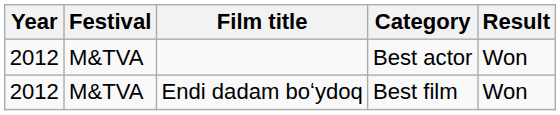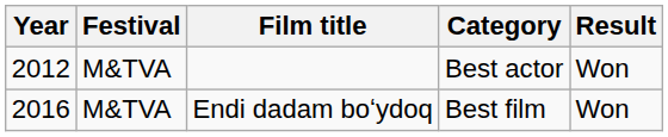 <table class="wikitable sortable">
 <tr>
 <th>Year</th>
 <th>Festival</th>
 <th>Film title</th>
 <th>Category</th>
 <th>Result</th>
 </tr>
 <tr>
 <td>2012</td>
 <td>M&TVA</td>
 <td></td>
 <td>Best actor</td>
 <td>Won</td>
 </tr>
 <tr>
-<td>2012</td>
+<td>2016</td>
 <td>M&TVA</td>
 <td>Endi dadam boʻydoq</td>
 <td>Best film</td>
 <td>Won</td>
 </tr>
 </table>
